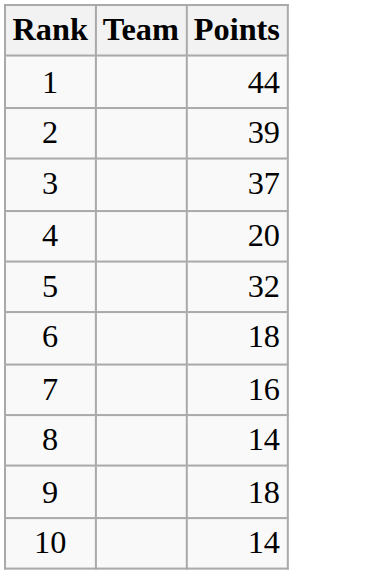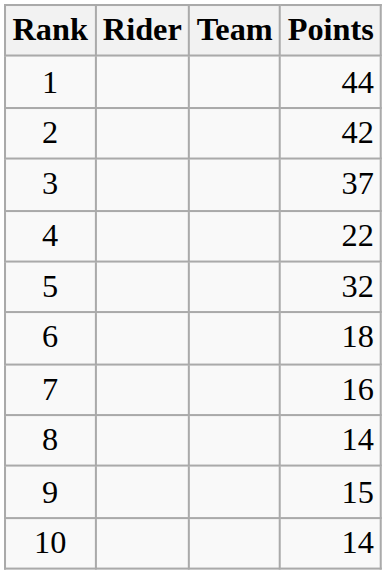 <table class="wikitable">
 <tr>
 <th scope="col">Rank</th>
+<th scope="col">Rider</th>
 <th scope="col">Team</th>
 <th scope="col">Points</th>
 </tr>
 <tr>
 <td style="text-align:center;">1</td>
+<td> </td>
 <td></td>
 <td style="text-align:right;">44</td>
 </tr>
 <tr>
 <td style="text-align:center;">2</td>
 <td></td>
-<td style="text-align:right;">39</td>
+<td></td>
+<td style="text-align:right;">42</td>
 </tr>
 <tr>
 <td style="text-align:center;">3</td>
+<td></td>
 <td></td>
 <td style="text-align:right;">37</td>
 </tr>
 <tr>
 <td style="text-align:center;">4</td>
 <td></td>
-<td style="text-align:right;">20</td>
+<td></td>
+<td style="text-align:right;">22</td>
 </tr>
 <tr>
 <td style="text-align:center;">5</td>
+<td></td>
 <td></td>
 <td style="text-align:right;">32</td>
 </tr>
 <tr>
 <td style="text-align:center;">6</td>
+<td> </td>
 <td></td>
 <td style="text-align:right;">18</td>
 </tr>
 <tr>
 <td style="text-align:center;">7</td>
 <td></td>
+<td></td>
 <td style="text-align:right;">16</td>
 </tr>
 <tr>
 <td style="text-align:center;">8</td>
+<td></td>
 <td></td>
 <td style="text-align:right;">14</td>
 </tr>
 <tr>
 <td style="text-align:center;">9</td>
 <td></td>
-<td style="text-align:right;">18</td>
+<td></td>
+<td style="text-align:right;">15</td>
 </tr>
 <tr>
 <td style="text-align:center;">10</td>
 <td></td>
+<td></td>
 <td style="text-align:right;">14</td>
 </tr>
 </table>
